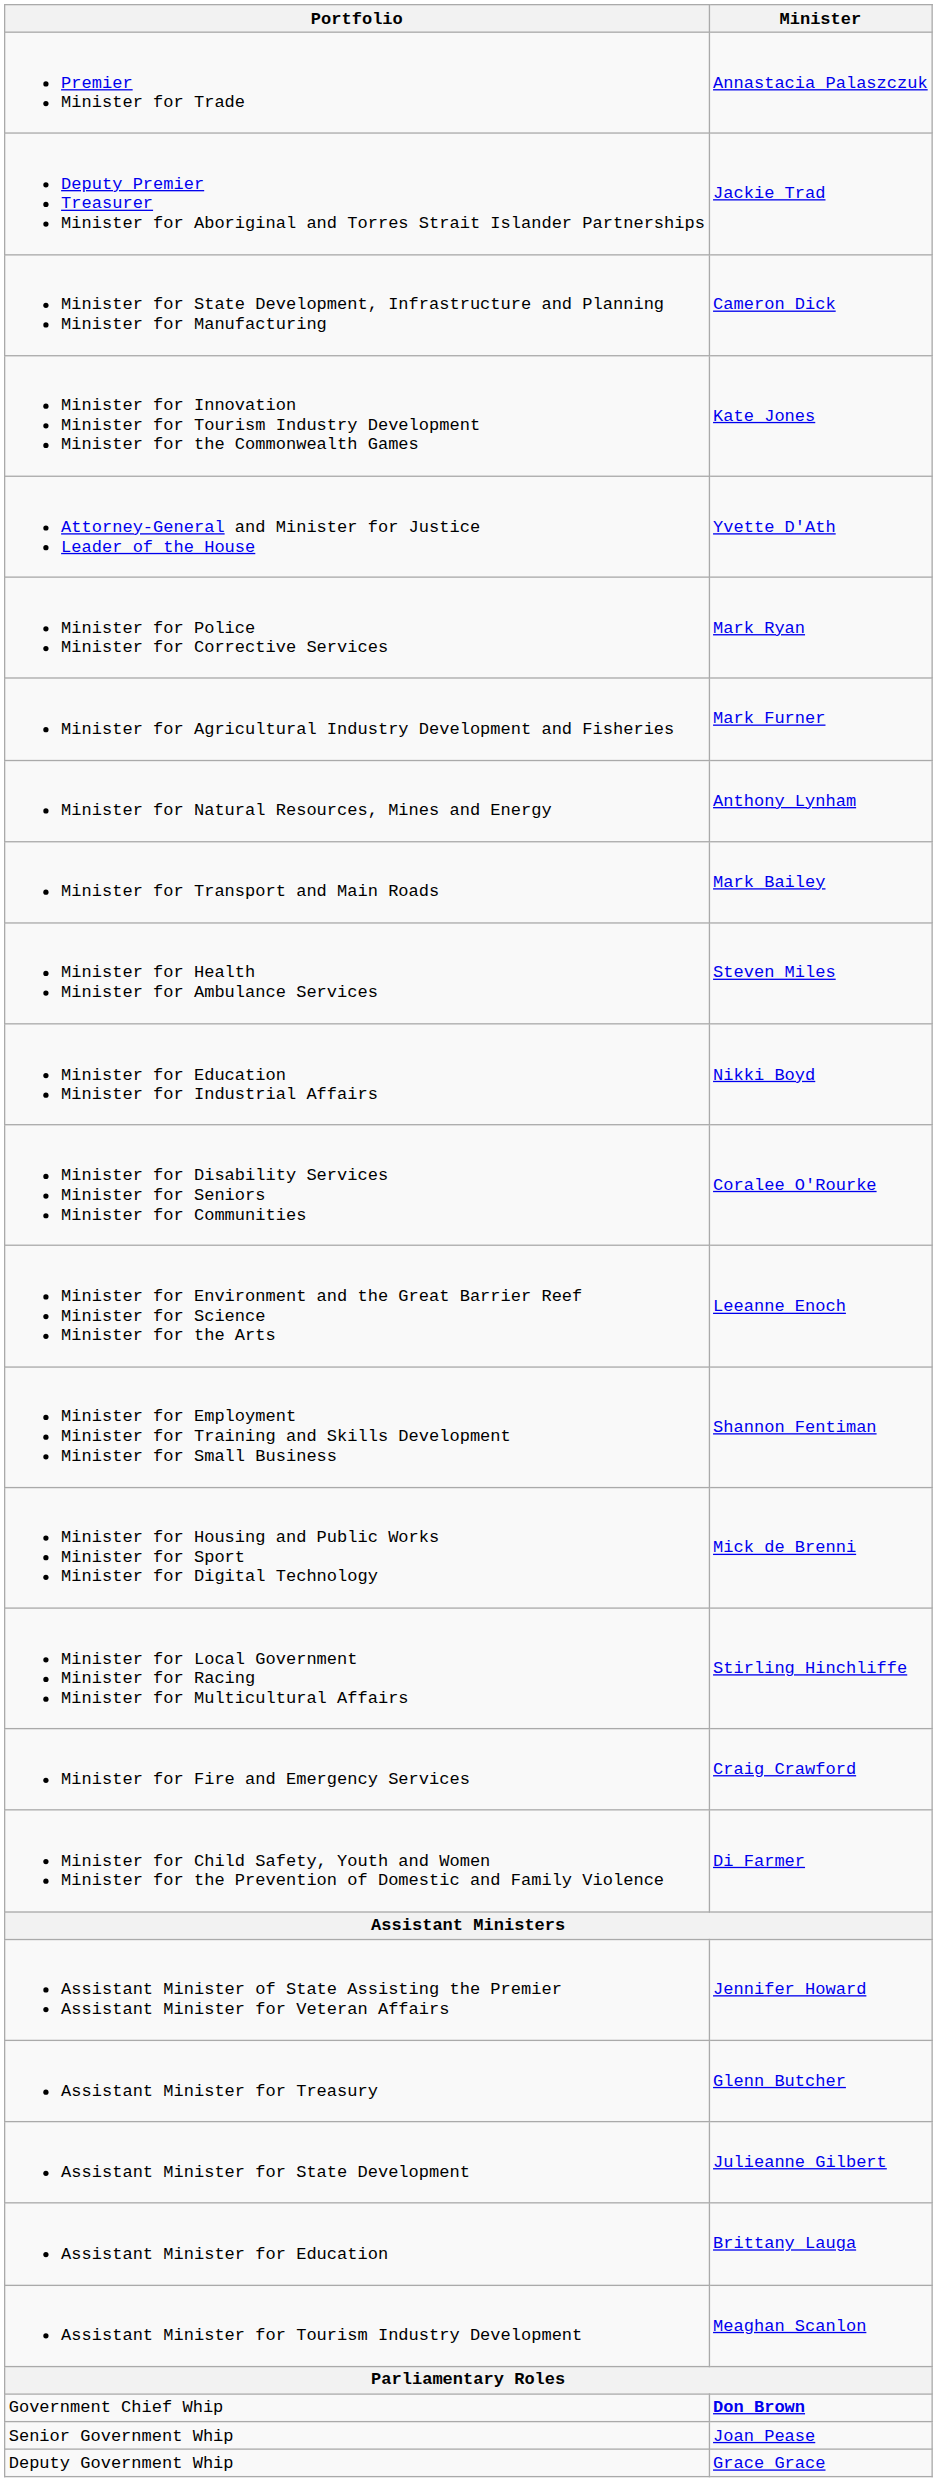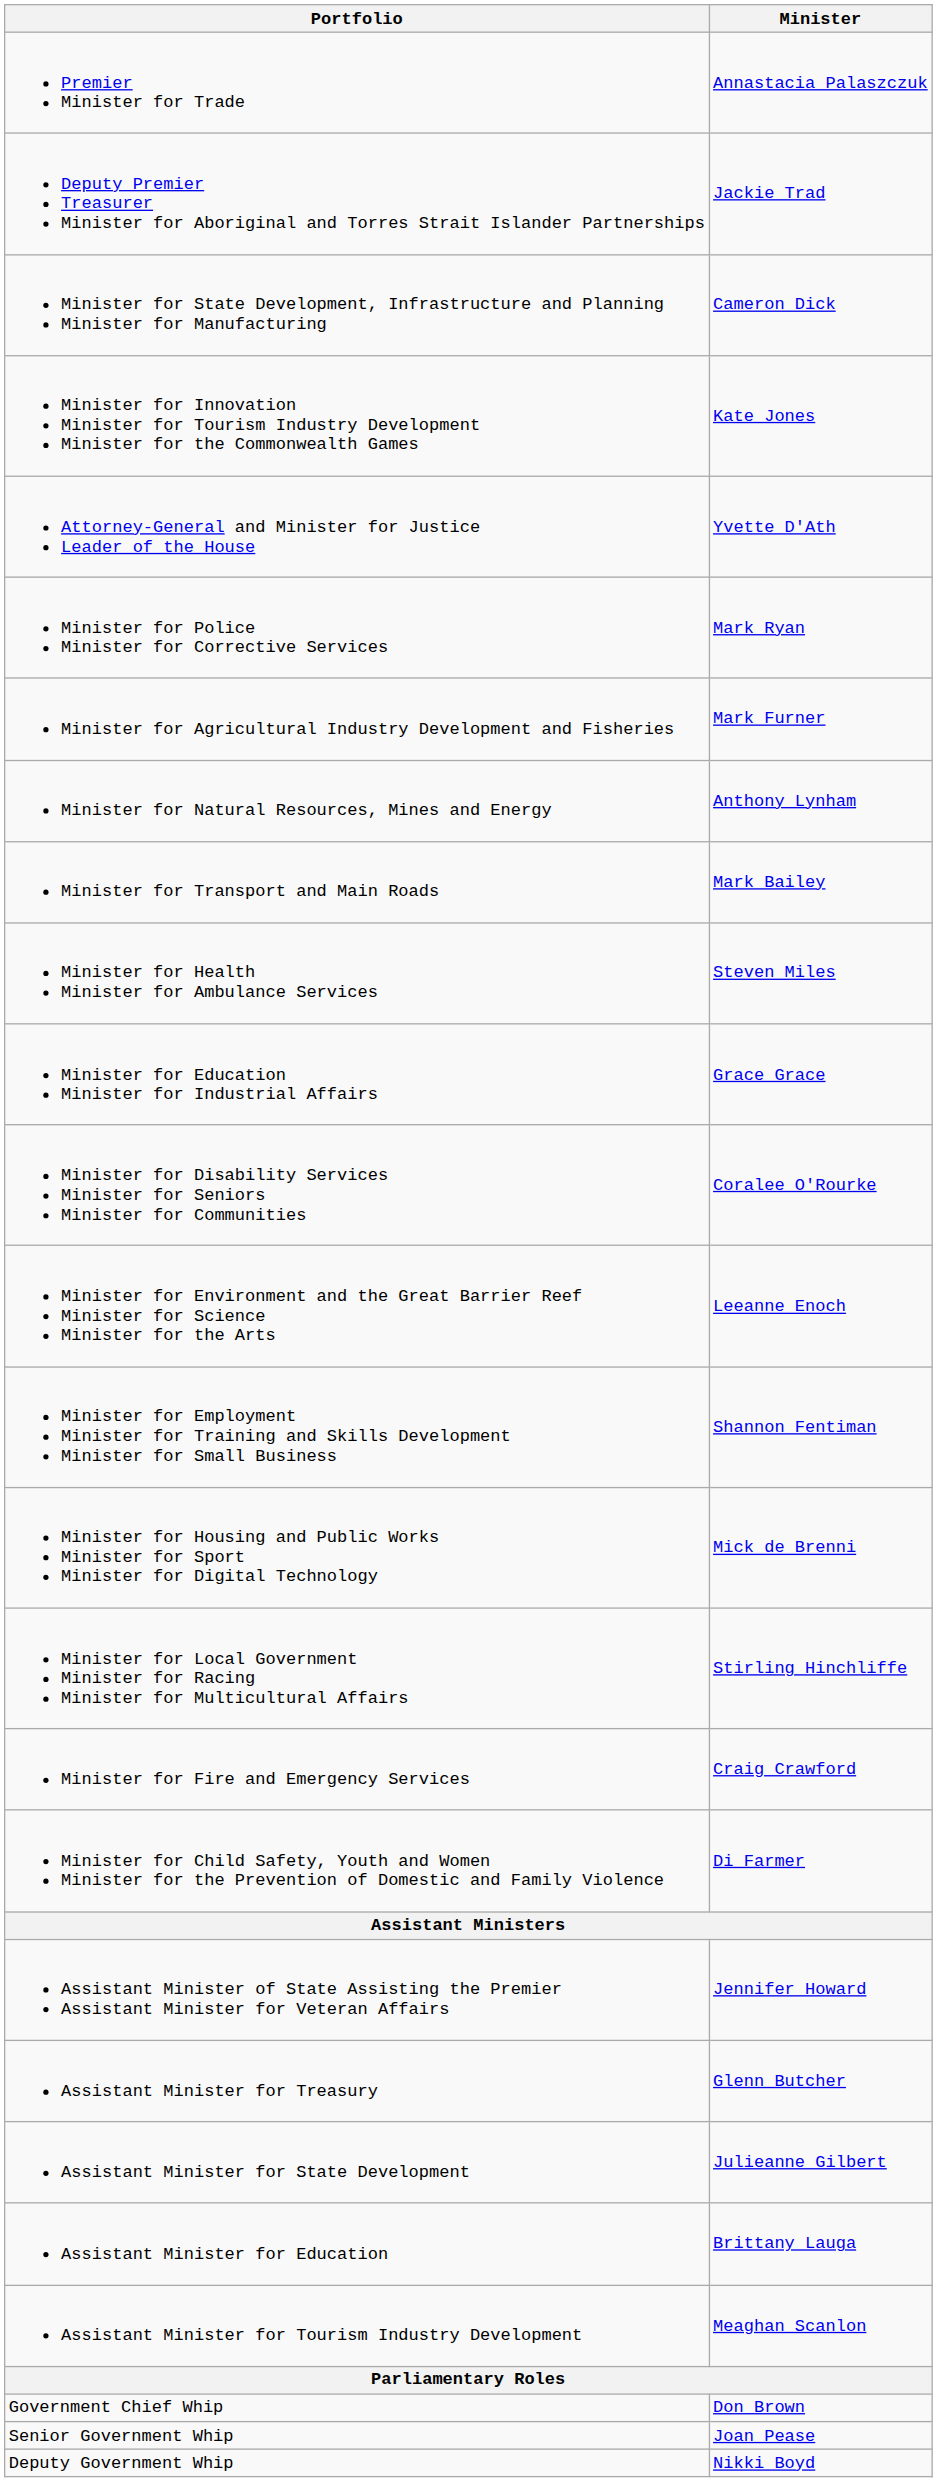 <table class=wikitable>
 <tr>
 <th>Portfolio</th>
 <th>Minister</th>
 </tr>
 <tr>
 <td><br><ul><li><a href='#'>Premier</a></li><li>Minister for Trade</li></ul></td>
 <td><a href='#'>Annastacia Palaszczuk</a></td>
 </tr>
 <tr>
 <td><br><ul><li><a href='#'>Deputy Premier</a></li><li><a href='#'>Treasurer</a></li><li>Minister for Aboriginal and Torres Strait Islander Partnerships</li></ul></td>
 <td><a href='#'>Jackie Trad</a></td>
 </tr>
 <tr>
 <td><br><ul><li>Minister for State Development, Infrastructure and Planning</li><li>Minister for Manufacturing</li></ul></td>
 <td><a href='#'>Cameron Dick</a></td>
 </tr>
 <tr>
 <td><br><ul><li>Minister for Innovation</li><li>Minister for Tourism Industry Development</li><li>Minister for the Commonwealth Games</li></ul></td>
 <td><a href='#'>Kate Jones</a></td>
 </tr>
 <tr>
 <td><br><ul><li><a href='#'>Attorney-General</a> and Minister for Justice</li><li><a href='#'>Leader of the House</a></li></ul></td>
 <td><a href='#'>Yvette D'Ath</a></td>
 </tr>
 <tr>
 <td><br><ul><li>Minister for Police</li><li>Minister for Corrective Services</li></ul></td>
 <td><a href='#'>Mark Ryan</a></td>
 </tr>
 <tr>
 <td><br><ul><li>Minister for Agricultural Industry Development and Fisheries</li></ul></td>
 <td><a href='#'>Mark Furner</a></td>
 </tr>
 <tr>
 <td><br><ul><li>Minister for Natural Resources, Mines and Energy</li></ul></td>
 <td><a href='#'>Anthony Lynham</a></td>
 </tr>
 <tr>
 <td><br><ul><li>Minister for Transport and Main Roads</li></ul></td>
 <td><a href='#'>Mark Bailey</a></td>
 </tr>
 <tr>
 <td><br><ul><li>Minister for Health</li><li>Minister for Ambulance Services</li></ul></td>
 <td><a href='#'>Steven Miles</a></td>
 </tr>
 <tr>
 <td><br><ul><li>Minister for Education</li><li>Minister for Industrial Affairs</li></ul></td>
-<td><a href='#'>Nikki Boyd</a></td>
+<td><a href='#'>Grace Grace</a></td>
 </tr>
 <tr>
 <td><br><ul><li>Minister for Disability Services</li><li>Minister for Seniors</li><li>Minister for Communities</li></ul></td>
 <td><a href='#'>Coralee O'Rourke</a></td>
 </tr>
 <tr>
 <td><br><ul><li>Minister for Environment and the Great Barrier Reef</li><li>Minister for Science</li><li>Minister for the Arts</li></ul></td>
 <td><a href='#'>Leeanne Enoch</a></td>
 </tr>
 <tr>
 <td><br><ul><li>Minister for Employment</li><li>Minister for Training and Skills Development</li><li>Minister for Small Business</li></ul></td>
 <td><a href='#'>Shannon Fentiman</a></td>
 </tr>
 <tr>
 <td><br><ul><li>Minister for Housing and Public Works</li><li>Minister for Sport</li><li>Minister for Digital Technology</li></ul></td>
 <td><a href='#'>Mick de Brenni</a></td>
 </tr>
 <tr>
 <td><br><ul><li>Minister for Local Government</li><li>Minister for Racing</li><li>Minister for Multicultural Affairs</li></ul></td>
 <td><a href='#'>Stirling Hinchliffe</a></td>
 </tr>
 <tr>
 <td><br><ul><li>Minister for Fire and Emergency Services</li></ul></td>
 <td><a href='#'>Craig Crawford</a></td>
 </tr>
 <tr>
 <td><br><ul><li>Minister for Child Safety, Youth and Women</li><li>Minister for the Prevention of Domestic and Family Violence</li></ul></td>
 <td><a href='#'>Di Farmer</a></td>
 </tr>
 <tr>
 <th colspan=3>Assistant Ministers</th>
 </tr>
 <tr>
 <td><br><ul><li>Assistant Minister of State Assisting the Premier</li><li>Assistant Minister for Veteran Affairs</li></ul></td>
 <td><a href='#'>Jennifer Howard</a></td>
 </tr>
 <tr>
 <td><br><ul><li>Assistant Minister for Treasury</li></ul></td>
 <td><a href='#'>Glenn Butcher</a></td>
 </tr>
 <tr>
 <td><br><ul><li>Assistant Minister for State Development</li></ul></td>
 <td><a href='#'>Julieanne Gilbert</a></td>
 </tr>
 <tr>
 <td><br><ul><li>Assistant Minister for Education</li></ul></td>
 <td><a href='#'>Brittany Lauga</a></td>
 </tr>
 <tr>
 <td><br><ul><li>Assistant Minister for Tourism Industry Development</li></ul></td>
 <td><a href='#'>Meaghan Scanlon</a></td>
 </tr>
 <tr>
 <th colspan=2>Parliamentary Roles</th>
 </tr>
 <tr>
 <td>Government Chief Whip</td>
-<td><strong><a href='#'>Don Brown</a></strong></td>
+<td><a href='#'>Don Brown</a></td>
 </tr>
 <tr>
 <td>Senior Government Whip</td>
 <td><a href='#'>Joan Pease</a></td>
 </tr>
 <tr>
 <td>Deputy Government Whip</td>
-<td><a href='#'>Grace Grace</a></td>
+<td><a href='#'>Nikki Boyd</a></td>
 </tr>
 </table>
